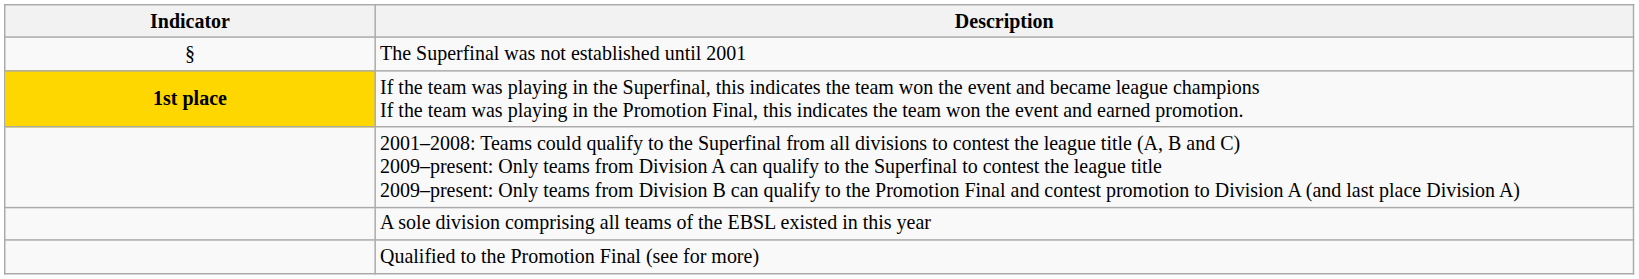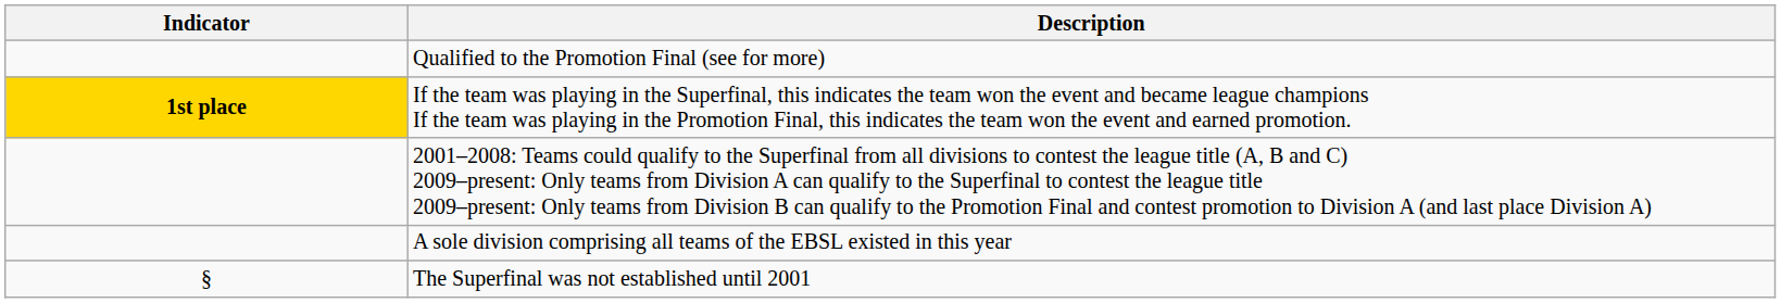 <table class="wikitable mw-collapsible mw-collapsed"  width=70% style="text-align: left;font-size:85%; ">
 <tr>
 <th width=50>Indicator</th>
 <th width=200>Description</th>
 </tr>
 <tr>
-<td align="center">§</td>
-<td>The Superfinal was not established until 2001</td>
+<td></td>
+<td>Qualified to the Promotion Final (see  for more)</td>
 </tr>
 <tr>
 <td align="center" bgcolor=gold><strong>1st place</strong></td>
 <td>If the team was playing in the Superfinal, this indicates the team won the event and became league champions<br>If the team was playing in the Promotion Final, this indicates the team won the event and earned promotion.</td>
 </tr>
 <tr>
 <td align="center"></td>
 <td>2001–2008: Teams could qualify to the Superfinal from all divisions to contest the league title (A, B and C)<br>2009–present: Only teams from Division A can qualify to the Superfinal to contest the league title<br>2009–present: Only teams from Division B can qualify to the Promotion Final and contest promotion to Division A (and last place Division A)</td>
 </tr>
 <tr>
 <td align="center"></td>
 <td>A sole division comprising all teams of the EBSL existed in this year</td>
 </tr>
 <tr>
-<td></td>
-<td>Qualified to the Promotion Final (see  for more)</td>
+<td align="center">§</td>
+<td>The Superfinal was not established until 2001</td>
 </tr>
 </table>
